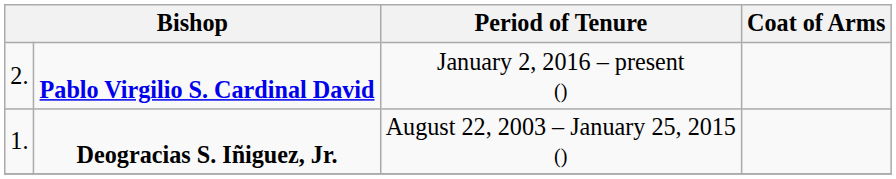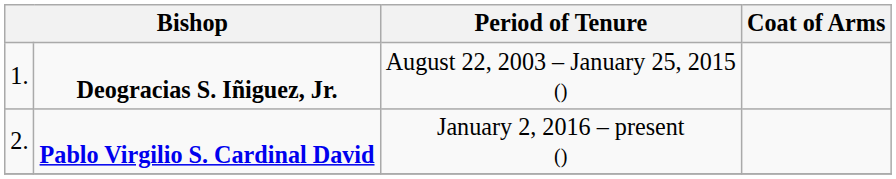 <table class="wikitable" style="text-align:center;">
 <tr>
 <th colspan=2>Bishop</th>
 <th>Period of Tenure</th>
 <th>Coat of Arms</th>
+</tr>
+<tr>
+<td>1.</td>
+<td><br> <strong> Deogracias S. Iñiguez, Jr.</strong></td>
+<td>August 22, 2003 – January 25, 2015<br> <small>()</small></td>
+<td></td>
 </tr>
 <tr>
 <td>2.</td>
 <td><br> <strong><a href='#'>Pablo Virgilio S. Cardinal David</a></strong></td>
 <td>January 2, 2016 – present<br> <small>()</small></td>
 <td></td>
 </tr>
 <tr>
-<td>1.</td>
-<td><br> <strong> Deogracias S. Iñiguez, Jr.</strong></td>
-<td>August 22, 2003 – January 25, 2015<br> <small>()</small></td>
-<td></td>
-</tr>
-<tr>
 </tr>
 </table>
